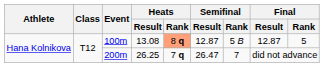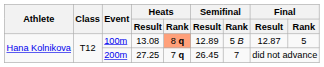 <table class=wikitable style="font-size:90%">
 <tr>
 <th rowspan="2">Athlete</th>
 <th rowspan="2">Class</th>
 <th rowspan="2">Event</th>
 <th colspan="2">Heats</th>
 <th colspan="2">Semifinal</th>
 <th colspan="3">Final</th>
 </tr>
 <tr>
 <th>Result</th>
 <th>Rank</th>
 <th>Result</th>
 <th>Rank</th>
 <th>Result</th>
 <th>Rank</th>
 </tr>
 <tr>
 <td rowspan="2"><a href='#'>Hana Kolnikova</a></td>
 <td rowspan="2" style="text-align:center;">T12</td>
 <td><a href='#'>100m</a></td>
 <td style="text-align:center;">13.08</td>
 <td style="background: lightsalmon; text-align:center;">8 <strong>q</strong></td>
-<td style="text-align:center;">12.87</td>
+<td style="text-align:center;">12.89</td>
 <td style="text-align:center;">5 <em>B</em></td>
 <td style="text-align:center;">12.87</td>
 <td style="text-align:center;">5</td>
 </tr>
 <tr>
 <td><a href='#'>200m</a></td>
-<td style="text-align:center;">26.25</td>
+<td style="text-align:center;">27.25</td>
 <td style="text-align:center;">7 <strong>q</strong></td>
-<td style="text-align:center;">26.47</td>
+<td style="text-align:center;">26.45</td>
 <td style="text-align:center;">7</td>
 <td style="text-align:center;" colspan="2">did not advance</td>
 </tr>
 </table>
